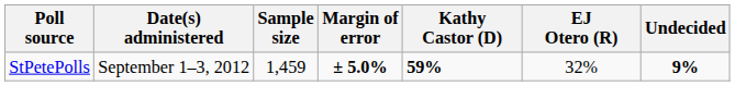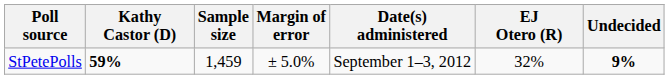 <table class="wikitable">
 <tr>
 <th>Poll<br>source</th>
-<th>Date(s)<br>administered</th>
+<th style="width:100px;">Kathy<br>Castor (D)</th>
 <th>Sample<br>size</th>
 <th>Margin of<br>error</th>
-<th style="width:100px;">Kathy<br>Castor (D)</th>
+<th>Date(s)<br>administered</th>
 <th style="width:100px;">EJ<br>Otero (R)</th>
 <th>Undecided</th>
 </tr>
 <tr>
 <td><a href='#'>StPetePolls</a></td>
+<td><strong>59%</strong></td>
+<td align=center>1,459</td>
+<td align=center>± 5.0%</td>
 <td align=center>September 1–3, 2012</td>
-<td align=center>1,459</td>
-<td align=center><strong>± 5.0%</strong></td>
-<td><strong>59%</strong></td>
 <td align=center>32%</td>
 <td align=center><strong>9%</strong></td>
 </tr>
 </table>
